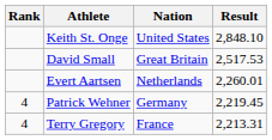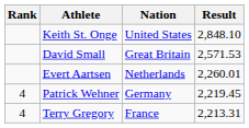 <table class="wikitable sortable" style="text-align:center">
 <tr>
 <th>Rank</th>
 <th>Athlete</th>
 <th>Nation</th>
 <th>Result</th>
 </tr>
 <tr>
 <td></td>
 <td align=left><a href='#'>Keith St. Onge</a></td>
 <td align=left> <a href='#'>United States</a></td>
 <td>2,848.10</td>
 </tr>
 <tr>
 <td></td>
 <td align=left><a href='#'>David Small</a></td>
 <td align=left> <a href='#'>Great Britain</a></td>
-<td>2,517.53</td>
+<td>2,571.53</td>
 </tr>
 <tr>
 <td></td>
 <td align=left><a href='#'>Evert Aartsen</a></td>
 <td align=left> <a href='#'>Netherlands</a></td>
 <td>2,260.01</td>
 </tr>
 <tr>
 <td>4</td>
 <td align=left><a href='#'>Patrick Wehner</a></td>
 <td align=left> <a href='#'>Germany</a></td>
 <td>2,219.45</td>
 </tr>
 <tr>
 <td>4</td>
 <td align=left><a href='#'>Terry Gregory</a></td>
 <td align=left> <a href='#'>France</a></td>
 <td>2,213.31</td>
 </tr>
 </table>
